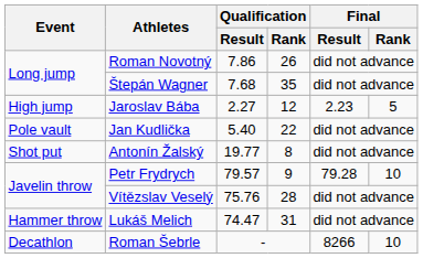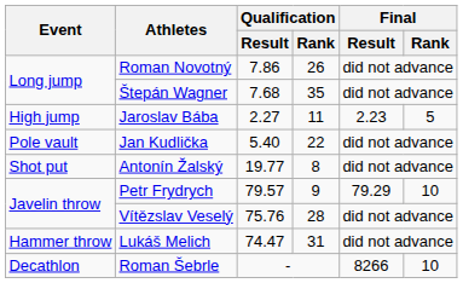 <table class="wikitable" border="1" style="font-size:90%">
 <tr>
 <th rowspan="2">Event</th>
 <th rowspan="2">Athletes</th>
 <th colspan="2">Qualification</th>
 <th colspan="2">Final</th>
 </tr>
 <tr>
 <th>Result</th>
 <th>Rank</th>
 <th>Result</th>
 <th>Rank</th>
 </tr>
 <tr>
 <td rowspan=2><a href='#'>Long jump</a></td>
 <td><a href='#'>Roman Novotný</a></td>
 <td align=center>7.86</td>
 <td align=center>26</td>
 <td align=center colspan="2">did not advance</td>
 </tr>
 <tr>
 <td><a href='#'>Štepán Wagner</a></td>
 <td align=center>7.68</td>
 <td align=center>35</td>
 <td align=center colspan="2">did not advance</td>
 </tr>
 <tr>
 <td><a href='#'>High jump</a></td>
 <td><a href='#'>Jaroslav Bába</a></td>
 <td align=center>2.27</td>
-<td align=center>12</td>
+<td align=center>11</td>
 <td align=center>2.23</td>
 <td align=center>5</td>
 </tr>
 <tr>
 <td><a href='#'>Pole vault</a></td>
 <td><a href='#'>Jan Kudlička</a></td>
 <td align=center>5.40</td>
 <td align=center>22</td>
 <td align=center colspan="2">did not advance</td>
 </tr>
 <tr>
 <td><a href='#'>Shot put</a></td>
 <td><a href='#'>Antonín Žalský</a></td>
 <td align=center>19.77</td>
 <td align=center>8</td>
 <td align=center colspan="2">did not advance</td>
 </tr>
 <tr>
 <td rowspan=2><a href='#'>Javelin throw</a></td>
 <td><a href='#'>Petr Frydrych</a></td>
 <td align=center>79.57</td>
 <td align=center>9</td>
-<td align=center>79.28</td>
+<td align=center>79.29</td>
 <td align=center>10</td>
 </tr>
 <tr>
 <td><a href='#'>Vítězslav Veselý</a></td>
 <td align=center>75.76</td>
 <td align=center>28</td>
 <td align=center colspan="2">did not advance</td>
 </tr>
 <tr>
 <td><a href='#'>Hammer throw</a></td>
 <td><a href='#'>Lukáš Melich</a></td>
 <td align=center>74.47</td>
 <td align=center>31</td>
 <td align=center colspan="2">did not advance</td>
 </tr>
 <tr>
 <td><a href='#'>Decathlon</a></td>
 <td><a href='#'>Roman Šebrle</a></td>
 <td align=center colspan="2">-</td>
 <td align=center>8266</td>
 <td align=center>10</td>
 </tr>
 </table>
